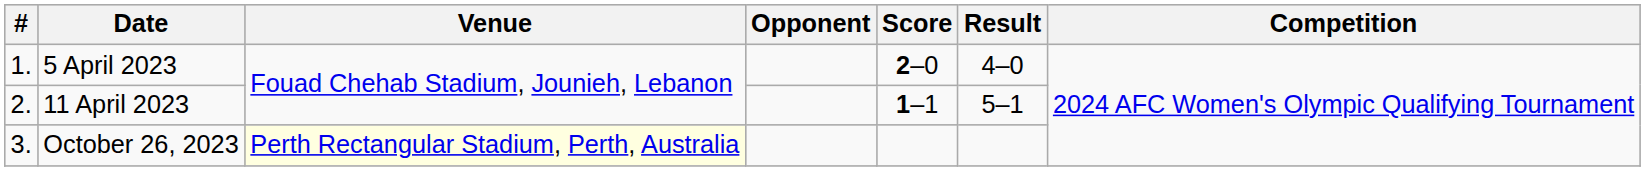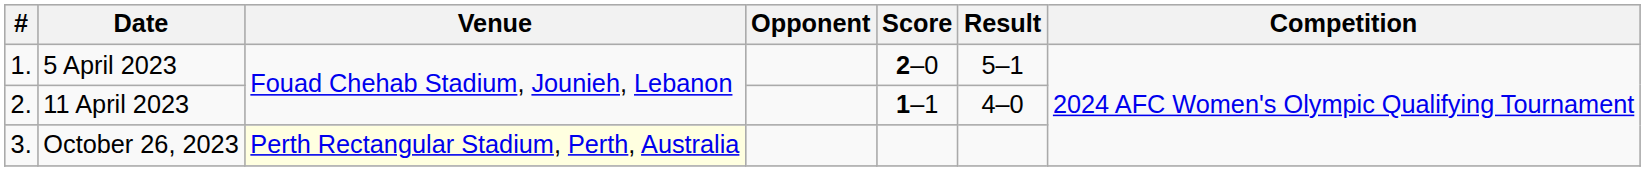 <table class="wikitable">
 <tr>
 <th>#</th>
 <th>Date</th>
 <th>Venue</th>
 <th>Opponent</th>
 <th>Score</th>
 <th>Result</th>
 <th>Competition</th>
 </tr>
 <tr>
 <td>1.</td>
 <td>5 April 2023</td>
 <td rowspan=2><a href='#'>Fouad Chehab Stadium</a>, <a href='#'>Jounieh</a>, <a href='#'>Lebanon</a></td>
 <td></td>
 <td align=center><strong>2</strong>–0</td>
-<td align=center>4–0</td>
+<td align=center>5–1</td>
 <td rowspan=3><a href='#'>2024 AFC Women's Olympic Qualifying Tournament</a></td>
 </tr>
 <tr>
 <td>2.</td>
 <td>11 April 2023</td>
 <td></td>
 <td align=center><strong>1</strong>–1</td>
-<td align=center>5–1</td>
+<td align=center>4–0</td>
 </tr>
 <tr>
 <td>3.</td>
 <td>October 26, 2023</td>
 <td style="background: lightyellow;"><a href='#'>Perth Rectangular Stadium</a>, <a href='#'>Perth</a>, <a href='#'>Australia</a></td>
 <td></td>
 <td></td>
 <td></td>
 </tr>
 </table>
